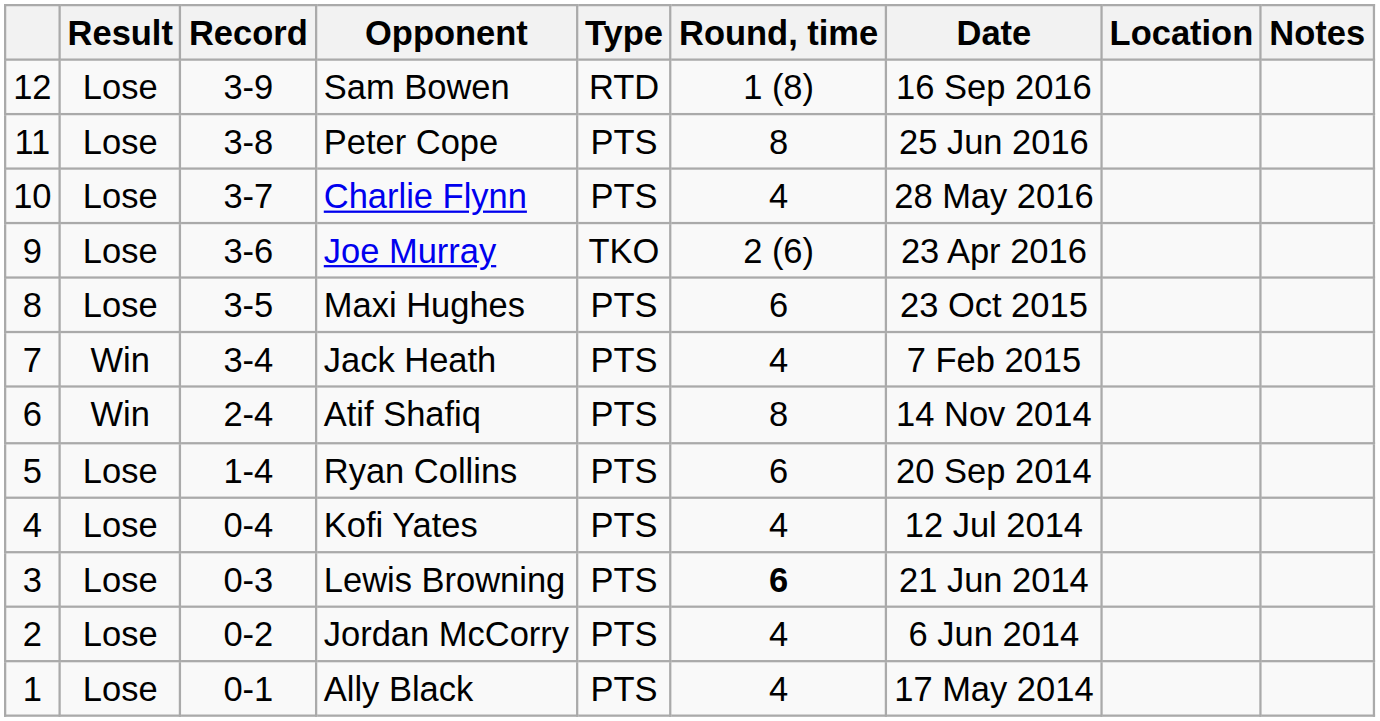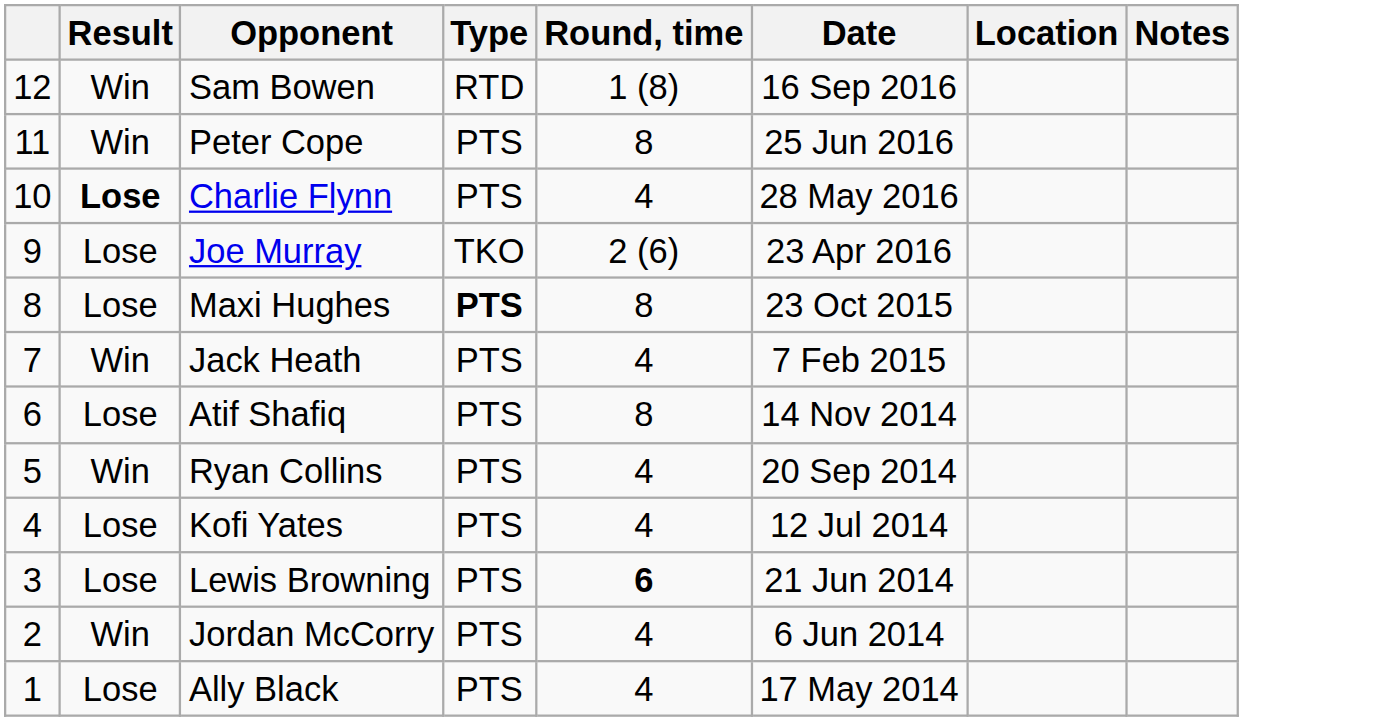 <table class="wikitable" style="text-align:center; font-size:95%">
 <tr>
 <th></th>
 <th>Result</th>
-<th>Record</th>
 <th>Opponent</th>
 <th>Type</th>
 <th>Round, time</th>
 <th>Date</th>
 <th>Location</th>
 <th>Notes</th>
 </tr>
 <tr>
 <td>12</td>
-<td>Lose</td>
-<td>3-9</td>
+<td>Win</td>
 <td style="text-align:left;"> Sam Bowen</td>
 <td>RTD</td>
 <td>1 (8)</td>
 <td>16 Sep 2016</td>
 <td style="text-align:left;"> </td>
 <td style="text-align:left;"></td>
 </tr>
 <tr>
 <td>11</td>
-<td>Lose</td>
-<td>3-8</td>
+<td>Win</td>
 <td style="text-align:left;"> Peter Cope</td>
 <td>PTS</td>
 <td>8</td>
 <td>25 Jun 2016</td>
 <td style="text-align:left;"> </td>
 <td style="text-align:left;"></td>
 </tr>
 <tr>
 <td>10</td>
-<td>Lose</td>
-<td>3-7</td>
+<td><strong>Lose</strong></td>
 <td style="text-align:left;"> <a href='#'>Charlie Flynn</a></td>
 <td>PTS</td>
 <td>4</td>
 <td>28 May 2016</td>
 <td style="text-align:left;"> </td>
 <td style="text-align:left;"></td>
 </tr>
 <tr>
 <td>9</td>
 <td>Lose</td>
-<td>3-6</td>
 <td style="text-align:left;"> <a href='#'>Joe Murray</a></td>
 <td>TKO</td>
 <td>2 (6)</td>
 <td>23 Apr 2016</td>
 <td style="text-align:left;"> </td>
 <td style="text-align:left;"></td>
 </tr>
 <tr>
 <td>8</td>
 <td>Lose</td>
-<td>3-5</td>
 <td style="text-align:left;"> Maxi Hughes</td>
-<td>PTS</td>
-<td>6</td>
+<td><strong>PTS</strong></td>
+<td>8</td>
 <td>23 Oct 2015</td>
 <td style="text-align:left;"> </td>
 <td style="text-align:left;"></td>
 </tr>
 <tr>
 <td>7</td>
 <td>Win</td>
-<td>3-4</td>
 <td style="text-align:left;"> Jack Heath</td>
 <td>PTS</td>
 <td>4</td>
 <td>7 Feb 2015</td>
 <td style="text-align:left;"> </td>
 <td style="text-align:left;"></td>
 </tr>
 <tr>
 <td>6</td>
-<td>Win</td>
-<td>2-4</td>
+<td>Lose</td>
 <td style="text-align:left;"> Atif Shafiq</td>
 <td>PTS</td>
 <td>8</td>
 <td>14 Nov 2014</td>
 <td style="text-align:left;"> </td>
 <td style="text-align:left;"></td>
 </tr>
 <tr>
 <td>5</td>
-<td>Lose</td>
-<td>1-4</td>
+<td>Win</td>
 <td style="text-align:left;"> Ryan Collins</td>
 <td>PTS</td>
-<td>6</td>
+<td>4</td>
 <td>20 Sep 2014</td>
 <td style="text-align:left;"> </td>
 <td style="text-align:left;"></td>
 </tr>
 <tr>
 <td>4</td>
 <td>Lose</td>
-<td>0-4</td>
 <td style="text-align:left;"> Kofi Yates</td>
 <td>PTS</td>
 <td>4</td>
 <td>12 Jul 2014</td>
 <td style="text-align:left;"> </td>
 <td style="text-align:left;"></td>
 </tr>
 <tr>
 <td>3</td>
 <td>Lose</td>
-<td>0-3</td>
 <td style="text-align:left;"> Lewis Browning</td>
 <td>PTS</td>
 <td><strong>6</strong></td>
 <td>21 Jun 2014</td>
 <td style="text-align:left;"> </td>
 <td style="text-align:left;"></td>
 </tr>
 <tr>
 <td>2</td>
-<td>Lose</td>
-<td>0-2</td>
+<td>Win</td>
 <td style="text-align:left;"> Jordan McCorry</td>
 <td>PTS</td>
 <td>4</td>
 <td>6 Jun 2014</td>
 <td style="text-align:left;"> </td>
 <td style="text-align:left;"></td>
 </tr>
 <tr>
 <td>1</td>
 <td>Lose</td>
-<td>0-1</td>
 <td style="text-align:left;"> Ally Black</td>
 <td>PTS</td>
 <td>4</td>
 <td>17 May 2014</td>
 <td style="text-align:left;"> </td>
 <td style="text-align:left;"></td>
 </tr>
 </table>
